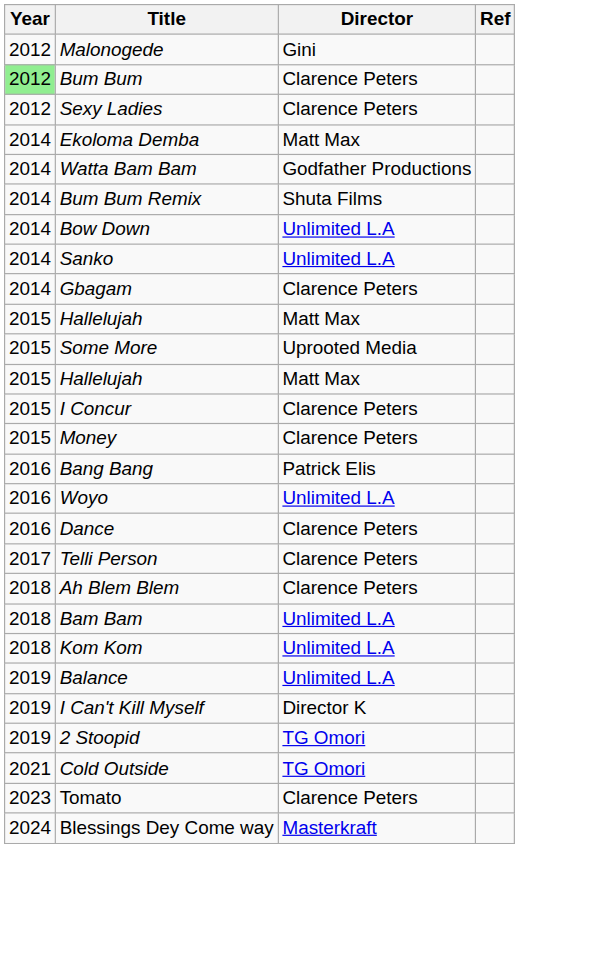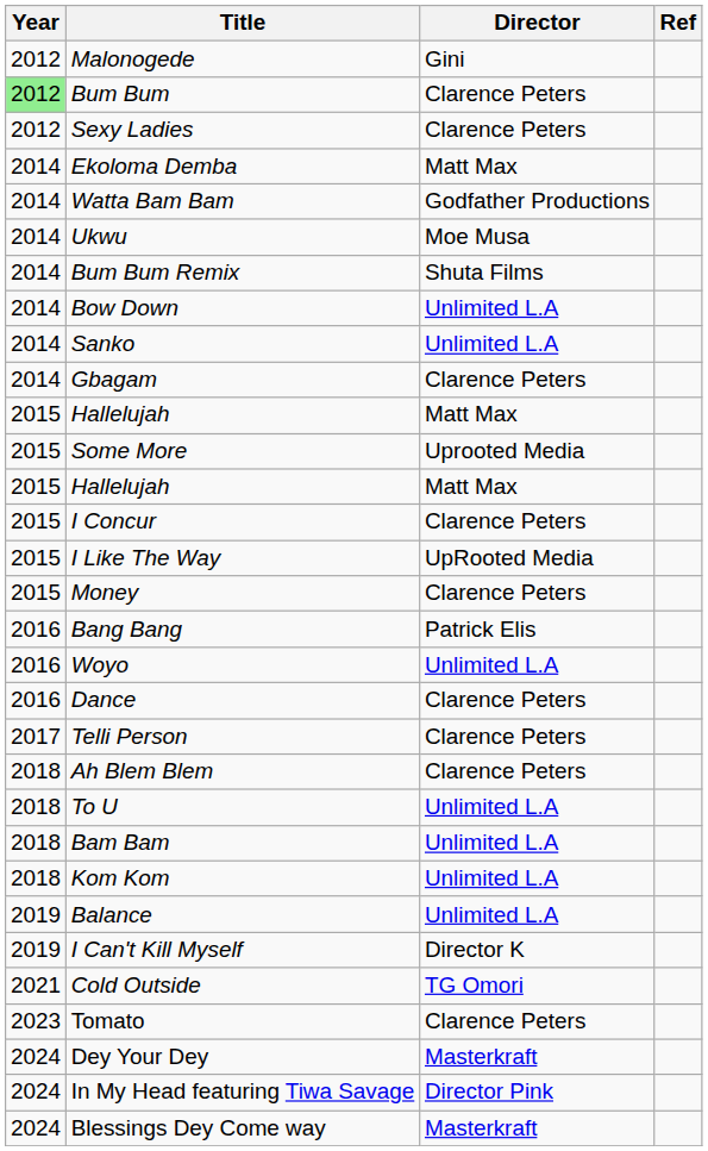 <table class="wikitable">
 <tr>
 <th>Year</th>
 <th>Title</th>
 <th>Director</th>
 <th>Ref</th>
 </tr>
 <tr>
 <td>2012</td>
 <td><em>Malonogede</em></td>
 <td>Gini</td>
 <td></td>
 </tr>
 <tr>
 <td style="background: lightgreen;">2012</td>
 <td><em>Bum Bum</em></td>
 <td>Clarence Peters</td>
 <td></td>
 </tr>
 <tr>
 <td>2012</td>
 <td><em>Sexy Ladies</em></td>
 <td>Clarence Peters</td>
 <td></td>
 </tr>
 <tr>
 <td>2014</td>
 <td><em>Ekoloma Demba</em></td>
 <td>Matt Max</td>
 <td></td>
 </tr>
 <tr>
 <td>2014</td>
 <td><em>Watta Bam Bam</em></td>
 <td>Godfather Productions</td>
+<td></td>
+</tr>
+<tr>
+<td>2014</td>
+<td><em>Ukwu</em></td>
+<td>Moe Musa</td>
 <td></td>
 </tr>
 <tr>
 <td>2014</td>
 <td><em>Bum Bum Remix</em></td>
 <td>Shuta Films</td>
 <td></td>
 </tr>
 <tr>
 <td>2014</td>
 <td><em>Bow Down</em></td>
 <td><a href='#'>Unlimited L.A</a></td>
 <td></td>
 </tr>
 <tr>
 <td>2014</td>
 <td><em>Sanko</em></td>
 <td><a href='#'>Unlimited L.A</a></td>
 <td></td>
 </tr>
 <tr>
 <td>2014</td>
 <td><em>Gbagam</em></td>
 <td>Clarence Peters</td>
 <td></td>
 </tr>
 <tr>
 <td>2015</td>
 <td><em>Hallelujah</em></td>
 <td>Matt Max</td>
 <td></td>
 </tr>
 <tr>
 <td>2015</td>
 <td><em>Some More</em></td>
 <td>Uprooted Media</td>
 <td></td>
 </tr>
 <tr>
 <td>2015</td>
 <td><em>Hallelujah</em></td>
 <td>Matt Max</td>
 <td></td>
 </tr>
 <tr>
 <td>2015</td>
 <td><em>I Concur</em></td>
 <td>Clarence Peters</td>
 <td></td>
 </tr>
 <tr>
 <td>2015</td>
+<td><em>I Like The Way</em></td>
+<td>UpRooted Media</td>
+<td></td>
+</tr>
+<tr>
+<td>2015</td>
 <td><em>Money</em></td>
 <td>Clarence Peters</td>
 <td></td>
 </tr>
 <tr>
 <td>2016</td>
 <td><em>Bang Bang</em></td>
 <td>Patrick Elis</td>
 <td></td>
 </tr>
 <tr>
 <td>2016</td>
 <td><em>Woyo</em></td>
 <td><a href='#'>Unlimited L.A</a></td>
 <td></td>
 </tr>
 <tr>
 <td>2016</td>
 <td><em>Dance</em></td>
 <td>Clarence Peters</td>
 <td></td>
 </tr>
 <tr>
 <td>2017</td>
 <td><em>Telli Person</em></td>
 <td>Clarence Peters</td>
 <td></td>
 </tr>
 <tr>
 <td>2018</td>
 <td><em>Ah Blem Blem</em></td>
 <td>Clarence Peters</td>
 <td></td>
 </tr>
 <tr>
 <td>2018</td>
+<td><em>To U</em></td>
+<td><a href='#'>Unlimited L.A</a></td>
+<td></td>
+</tr>
+<tr>
+<td>2018</td>
 <td><em>Bam Bam</em></td>
 <td><a href='#'>Unlimited L.A</a></td>
 <td></td>
 </tr>
 <tr>
 <td>2018</td>
 <td><em>Kom Kom</em></td>
 <td><a href='#'>Unlimited L.A</a></td>
 <td></td>
 </tr>
 <tr>
 <td>2019</td>
 <td><em>Balance</em></td>
 <td><a href='#'>Unlimited L.A</a></td>
 <td></td>
 </tr>
 <tr>
 <td>2019</td>
 <td><em>I Can't Kill Myself</em></td>
 <td>Director K</td>
 <td></td>
 </tr>
 <tr>
-<td>2019</td>
-<td><em>2 Stoopid</em></td>
-<td><a href='#'>TG Omori</a></td>
-<td></td>
-</tr>
-<tr>
 <td>2021</td>
 <td><em>Cold Outside</em></td>
 <td><a href='#'>TG Omori</a></td>
 <td></td>
 </tr>
 <tr>
 <td>2023</td>
 <td>Tomato</td>
 <td>Clarence Peters</td>
 <td></td>
 </tr>
 <tr>
 <td>2024</td>
+<td>Dey Your Dey</td>
+<td><a href='#'>Masterkraft</a></td>
+<td></td>
+</tr>
+<tr>
+<td>2024</td>
+<td>In My Head featuring <a href='#'>Tiwa Savage</a></td>
+<td><a href='#'>Director Pink</a></td>
+<td></td>
+</tr>
+<tr>
+<td>2024</td>
 <td>Blessings Dey Come way</td>
 <td><a href='#'>Masterkraft</a></td>
 <td></td>
 </tr>
 </table>
